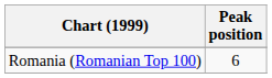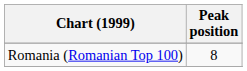 <table class="wikitable">
 <tr>
 <th align="left">Chart (1999)</th>
 <th align="left">Peak<br>position</th>
 </tr>
 <tr>
 </tr>
 <tr>
 <td align="left">Romania (<a href='#'>Romanian Top 100</a>)</td>
-<td style="text-align:center;">6</td>
+<td style="text-align:center;">8</td>
 </tr>
 <tr>
 </tr>
 <tr>
 </tr>
 <tr>
 </tr>
 </table>
